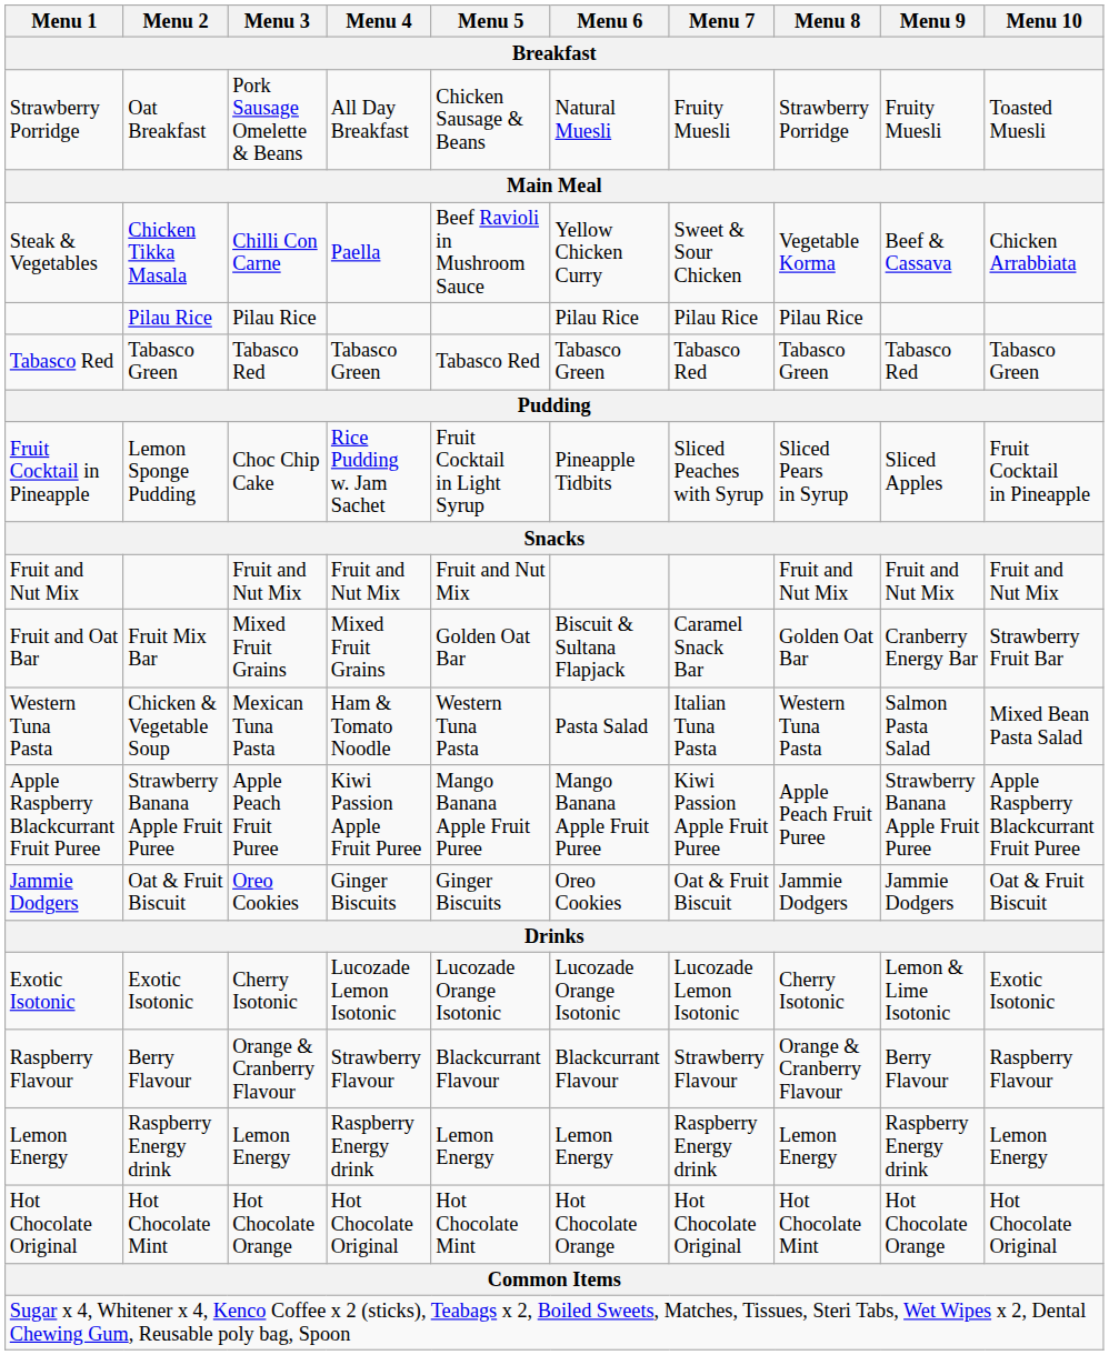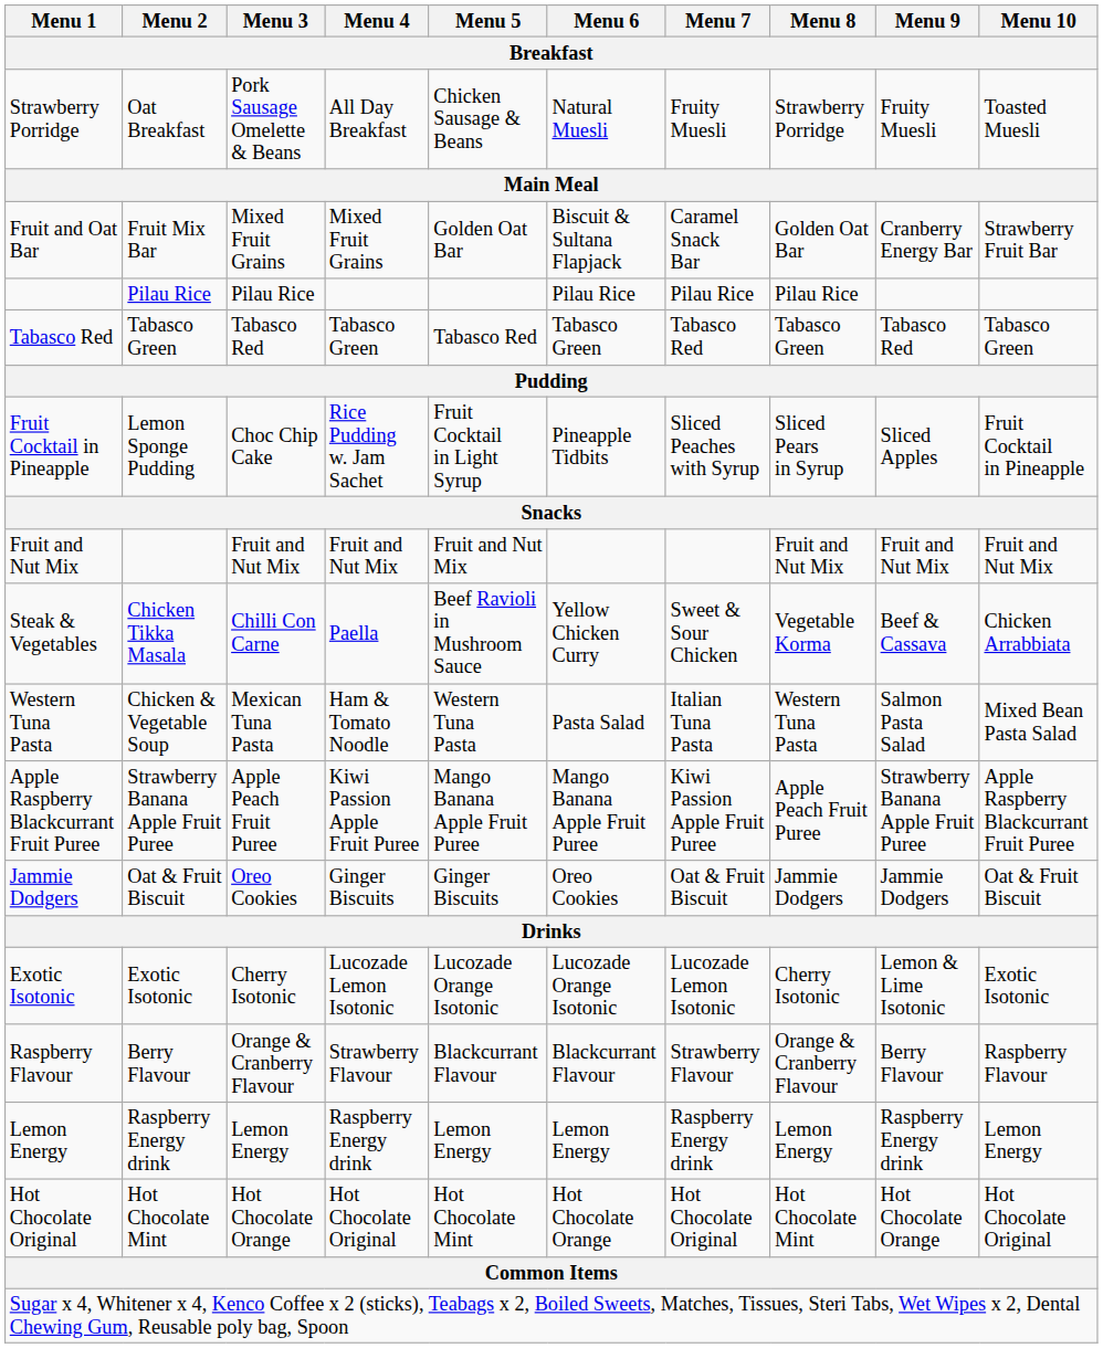 <table class="wikitable collapsible collapsed" style="min-width:400px">
 <tr>
 <th>Menu 1</th>
 <th>Menu 2</th>
 <th>Menu 3</th>
 <th>Menu 4</th>
 <th>Menu 5</th>
 <th>Menu 6</th>
 <th>Menu 7</th>
 <th>Menu 8</th>
 <th>Menu 9</th>
 <th>Menu 10</th>
 </tr>
 <tr>
 <th colspan="10">Breakfast</th>
 </tr>
 <tr>
 <td>Strawberry<br>Porridge</td>
 <td>Oat Breakfast</td>
 <td>Pork <a href='#'>Sausage</a><br>Omelette & Beans</td>
 <td>All Day<br>Breakfast</td>
 <td>Chicken<br>Sausage & Beans</td>
 <td>Natural <a href='#'>Muesli</a></td>
 <td>Fruity Muesli</td>
 <td>Strawberry<br>Porridge</td>
 <td>Fruity Muesli</td>
 <td>Toasted Muesli</td>
 </tr>
 <tr>
 <th colspan="10">Main Meal</th>
 </tr>
 <tr>
-<td>Steak & Vegetables</td>
-<td><a href='#'>Chicken Tikka Masala</a></td>
-<td><a href='#'>Chilli Con Carne</a></td>
-<td><a href='#'>Paella</a></td>
-<td>Beef <a href='#'>Ravioli</a> in<br>Mushroom Sauce</td>
-<td>Yellow Chicken<br>Curry</td>
-<td>Sweet &<br>Sour Chicken</td>
-<td>Vegetable<br><a href='#'>Korma</a></td>
-<td>Beef & <a href='#'>Cassava</a></td>
-<td>Chicken <a href='#'>Arrabbiata</a></td>
+<td>Fruit and Oat Bar</td>
+<td>Fruit Mix Bar</td>
+<td>Mixed Fruit Grains</td>
+<td>Mixed Fruit Grains</td>
+<td>Golden Oat Bar</td>
+<td>Biscuit & Sultana<br>Flapjack</td>
+<td>Caramel Snack<br>Bar</td>
+<td>Golden Oat Bar</td>
+<td>Cranberry<br>Energy Bar</td>
+<td>Strawberry<br>Fruit Bar</td>
 </tr>
 <tr>
 <td></td>
 <td><a href='#'>Pilau Rice</a></td>
 <td>Pilau Rice</td>
 <td></td>
 <td></td>
 <td>Pilau Rice</td>
 <td>Pilau Rice</td>
 <td>Pilau Rice</td>
 <td></td>
 <td></td>
 </tr>
 <tr>
 <td><a href='#'>Tabasco</a> Red</td>
 <td>Tabasco Green</td>
 <td>Tabasco Red</td>
 <td>Tabasco Green</td>
 <td>Tabasco Red</td>
 <td>Tabasco Green</td>
 <td>Tabasco Red</td>
 <td>Tabasco Green</td>
 <td>Tabasco Red</td>
 <td>Tabasco Green</td>
 </tr>
 <tr>
 <th colspan="10">Pudding</th>
 </tr>
 <tr>
 <td><a href='#'>Fruit Cocktail</a> in<br>Pineapple</td>
 <td>Lemon<br>Sponge Pudding</td>
 <td>Choc Chip Cake</td>
 <td><a href='#'>Rice Pudding</a><br>w. Jam Sachet</td>
 <td>Fruit Cocktail<br>in Light Syrup</td>
 <td>Pineapple Tidbits</td>
 <td>Sliced Peaches<br>with Syrup</td>
 <td>Sliced Pears<br>in Syrup</td>
 <td>Sliced Apples</td>
 <td>Fruit Cocktail<br>in Pineapple</td>
 </tr>
 <tr>
 <th colspan="10">Snacks</th>
 </tr>
 <tr>
 <td>Fruit and Nut Mix</td>
 <td></td>
 <td>Fruit and Nut Mix</td>
 <td>Fruit and Nut Mix</td>
 <td>Fruit and Nut Mix</td>
 <td></td>
 <td></td>
 <td>Fruit and Nut Mix</td>
 <td>Fruit and Nut Mix</td>
 <td>Fruit and Nut Mix</td>
 </tr>
 <tr>
-<td>Fruit and Oat Bar</td>
-<td>Fruit Mix Bar</td>
-<td>Mixed Fruit Grains</td>
-<td>Mixed Fruit Grains</td>
-<td>Golden Oat Bar</td>
-<td>Biscuit & Sultana<br>Flapjack</td>
-<td>Caramel Snack<br>Bar</td>
-<td>Golden Oat Bar</td>
-<td>Cranberry<br>Energy Bar</td>
-<td>Strawberry<br>Fruit Bar</td>
+<td>Steak & Vegetables</td>
+<td><a href='#'>Chicken Tikka Masala</a></td>
+<td><a href='#'>Chilli Con Carne</a></td>
+<td><a href='#'>Paella</a></td>
+<td>Beef <a href='#'>Ravioli</a> in<br>Mushroom Sauce</td>
+<td>Yellow Chicken<br>Curry</td>
+<td>Sweet &<br>Sour Chicken</td>
+<td>Vegetable<br><a href='#'>Korma</a></td>
+<td>Beef & <a href='#'>Cassava</a></td>
+<td>Chicken <a href='#'>Arrabbiata</a></td>
 </tr>
 <tr>
 <td>Western Tuna<br>Pasta</td>
 <td>Chicken & Vegetable<br>Soup</td>
 <td>Mexican Tuna<br>Pasta</td>
 <td>Ham & Tomato<br>Noodle</td>
 <td>Western Tuna<br>Pasta</td>
 <td>Pasta Salad</td>
 <td>Italian Tuna<br>Pasta</td>
 <td>Western Tuna<br>Pasta</td>
 <td>Salmon Pasta<br>Salad</td>
 <td>Mixed Bean<br>Pasta Salad</td>
 </tr>
 <tr>
 <td>Apple Raspberry<br>Blackcurrant Fruit Puree</td>
 <td>Strawberry Banana<br>Apple Fruit Puree</td>
 <td>Apple Peach Fruit Puree</td>
 <td>Kiwi Passion Apple<br>Fruit Puree</td>
 <td>Mango Banana<br>Apple Fruit Puree</td>
 <td>Mango Banana<br>Apple Fruit Puree</td>
 <td>Kiwi Passion<br>Apple Fruit Puree</td>
 <td>Apple Peach Fruit Puree</td>
 <td>Strawberry Banana<br>Apple Fruit Puree</td>
 <td>Apple Raspberry<br>Blackcurrant Fruit Puree</td>
 </tr>
 <tr>
 <td><a href='#'>Jammie Dodgers</a></td>
 <td>Oat & Fruit Biscuit</td>
 <td><a href='#'>Oreo</a> Cookies</td>
 <td>Ginger Biscuits</td>
 <td>Ginger Biscuits</td>
 <td>Oreo Cookies</td>
 <td>Oat & Fruit Biscuit</td>
 <td>Jammie Dodgers</td>
 <td>Jammie Dodgers</td>
 <td>Oat & Fruit Biscuit</td>
 </tr>
 <tr>
 <th colspan="10">Drinks</th>
 </tr>
 <tr>
 <td>Exotic <a href='#'>Isotonic</a></td>
 <td>Exotic Isotonic</td>
 <td>Cherry Isotonic</td>
 <td>Lucozade Lemon Isotonic</td>
 <td>Lucozade Orange Isotonic</td>
 <td>Lucozade Orange Isotonic</td>
 <td>Lucozade Lemon Isotonic</td>
 <td>Cherry Isotonic</td>
 <td>Lemon & Lime Isotonic</td>
 <td>Exotic Isotonic</td>
 </tr>
 <tr>
 <td>Raspberry Flavour</td>
 <td>Berry Flavour</td>
 <td>Orange & Cranberry Flavour</td>
 <td>Strawberry Flavour</td>
 <td>Blackcurrant Flavour</td>
 <td>Blackcurrant Flavour</td>
 <td>Strawberry Flavour</td>
 <td>Orange & Cranberry Flavour</td>
 <td>Berry Flavour</td>
 <td>Raspberry Flavour</td>
 </tr>
 <tr>
 <td>Lemon Energy</td>
 <td>Raspberry Energy drink</td>
 <td>Lemon Energy</td>
 <td>Raspberry Energy drink</td>
 <td>Lemon Energy</td>
 <td>Lemon Energy</td>
 <td>Raspberry Energy drink</td>
 <td>Lemon Energy</td>
 <td>Raspberry Energy drink</td>
 <td>Lemon Energy</td>
 </tr>
 <tr>
 <td>Hot Chocolate Original</td>
 <td>Hot Chocolate Mint</td>
 <td>Hot Chocolate Orange</td>
 <td>Hot Chocolate Original</td>
 <td>Hot Chocolate Mint</td>
 <td>Hot Chocolate Orange</td>
 <td>Hot Chocolate Original</td>
 <td>Hot Chocolate Mint</td>
 <td>Hot Chocolate Orange</td>
 <td>Hot Chocolate Original</td>
 </tr>
 <tr>
 <th colspan="10">Common Items</th>
 </tr>
 <tr>
 <td colspan="10"><a href='#'>Sugar</a> x 4, Whitener x 4, <a href='#'>Kenco</a> Coffee x 2 (sticks), <a href='#'>Teabags</a> x 2, <a href='#'>Boiled Sweets</a>, Matches, Tissues, Steri Tabs, <a href='#'>Wet Wipes</a> x 2, Dental <a href='#'>Chewing Gum</a>, Reusable poly bag, Spoon</td>
 </tr>
 </table>
